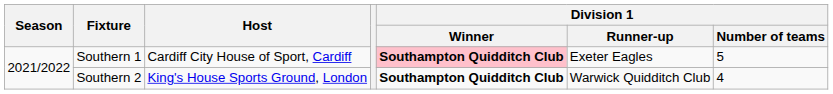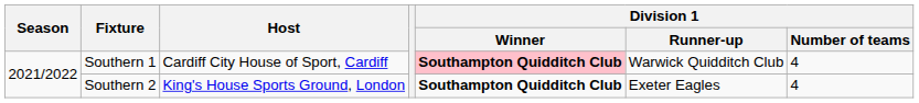 <table class="wikitable">
 <tr>
 <th rowspan="2">Season</th>
 <th rowspan="2">Fixture</th>
 <th rowspan="2">Host</th>
 <th rowspan="4" style="border: none;"></th>
 <th colspan="3">Division 1</th>
 </tr>
 <tr>
 <th>Winner</th>
 <th>Runner-up</th>
 <th>Number of teams</th>
 </tr>
 <tr>
 <td rowspan="2">2021/2022</td>
 <td>Southern 1</td>
 <td>Cardiff City House of Sport, <a href='#'>Cardiff</a></td>
 <td style="background: pink;"><strong>Southampton Quidditch Club</strong></td>
-<td>Exeter Eagles</td>
-<td>5</td>
+<td>Warwick Quidditch Club</td>
+<td>4</td>
 </tr>
 <tr>
 <td>Southern 2</td>
 <td><a href='#'>King's House Sports Ground</a>, <a href='#'>London</a></td>
 <td><strong>Southampton Quidditch Club</strong></td>
-<td>Warwick Quidditch Club</td>
+<td>Exeter Eagles</td>
 <td>4</td>
 </tr>
 </table>
